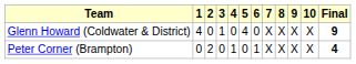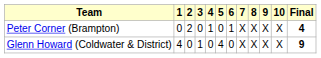 <table class="wikitable">
 <tr align=center bgcolor="#ffffcc">
 <td><strong>Team</strong></td>
 <td><strong>1</strong></td>
 <td><strong>2</strong></td>
 <td><strong>3</strong></td>
 <td><strong>4</strong></td>
 <td><strong>5</strong></td>
 <td><strong>6</strong></td>
 <td><strong>7</strong></td>
 <td><strong>8</strong></td>
 <td><strong>9</strong></td>
 <td><strong>10</strong></td>
 <td><strong>Final</strong></td>
 </tr>
 <tr align=center bgcolor="FFFFFF">
+<td align=left width=230 nowrap><a href='#'>Peter Corner</a> (Brampton)</td>
+<td>0</td>
+<td>2</td>
+<td>0</td>
+<td>1</td>
+<td>0</td>
+<td>1</td>
+<td>X</td>
+<td>X</td>
+<td>X</td>
+<td>X</td>
+<td><strong>4</strong></td>
+</tr>
+<tr align=center bgcolor="FFFFFF">
 <td align=left width=230 nowrap><a href='#'>Glenn Howard</a> (Coldwater & District) </td>
 <td>4</td>
 <td>0</td>
 <td>1</td>
 <td>0</td>
 <td>4</td>
 <td>0</td>
 <td>X</td>
 <td>X</td>
 <td>X</td>
 <td>X</td>
 <td><strong>9</strong></td>
 </tr>
-<tr align=center bgcolor="FFFFFF">
-<td align=left width=230 nowrap><a href='#'>Peter Corner</a> (Brampton)</td>
-<td>0</td>
-<td>2</td>
-<td>0</td>
-<td>1</td>
-<td>0</td>
-<td>1</td>
-<td>X</td>
-<td>X</td>
-<td>X</td>
-<td>X</td>
-<td><strong>4</strong></td>
-</tr>
 </table>
